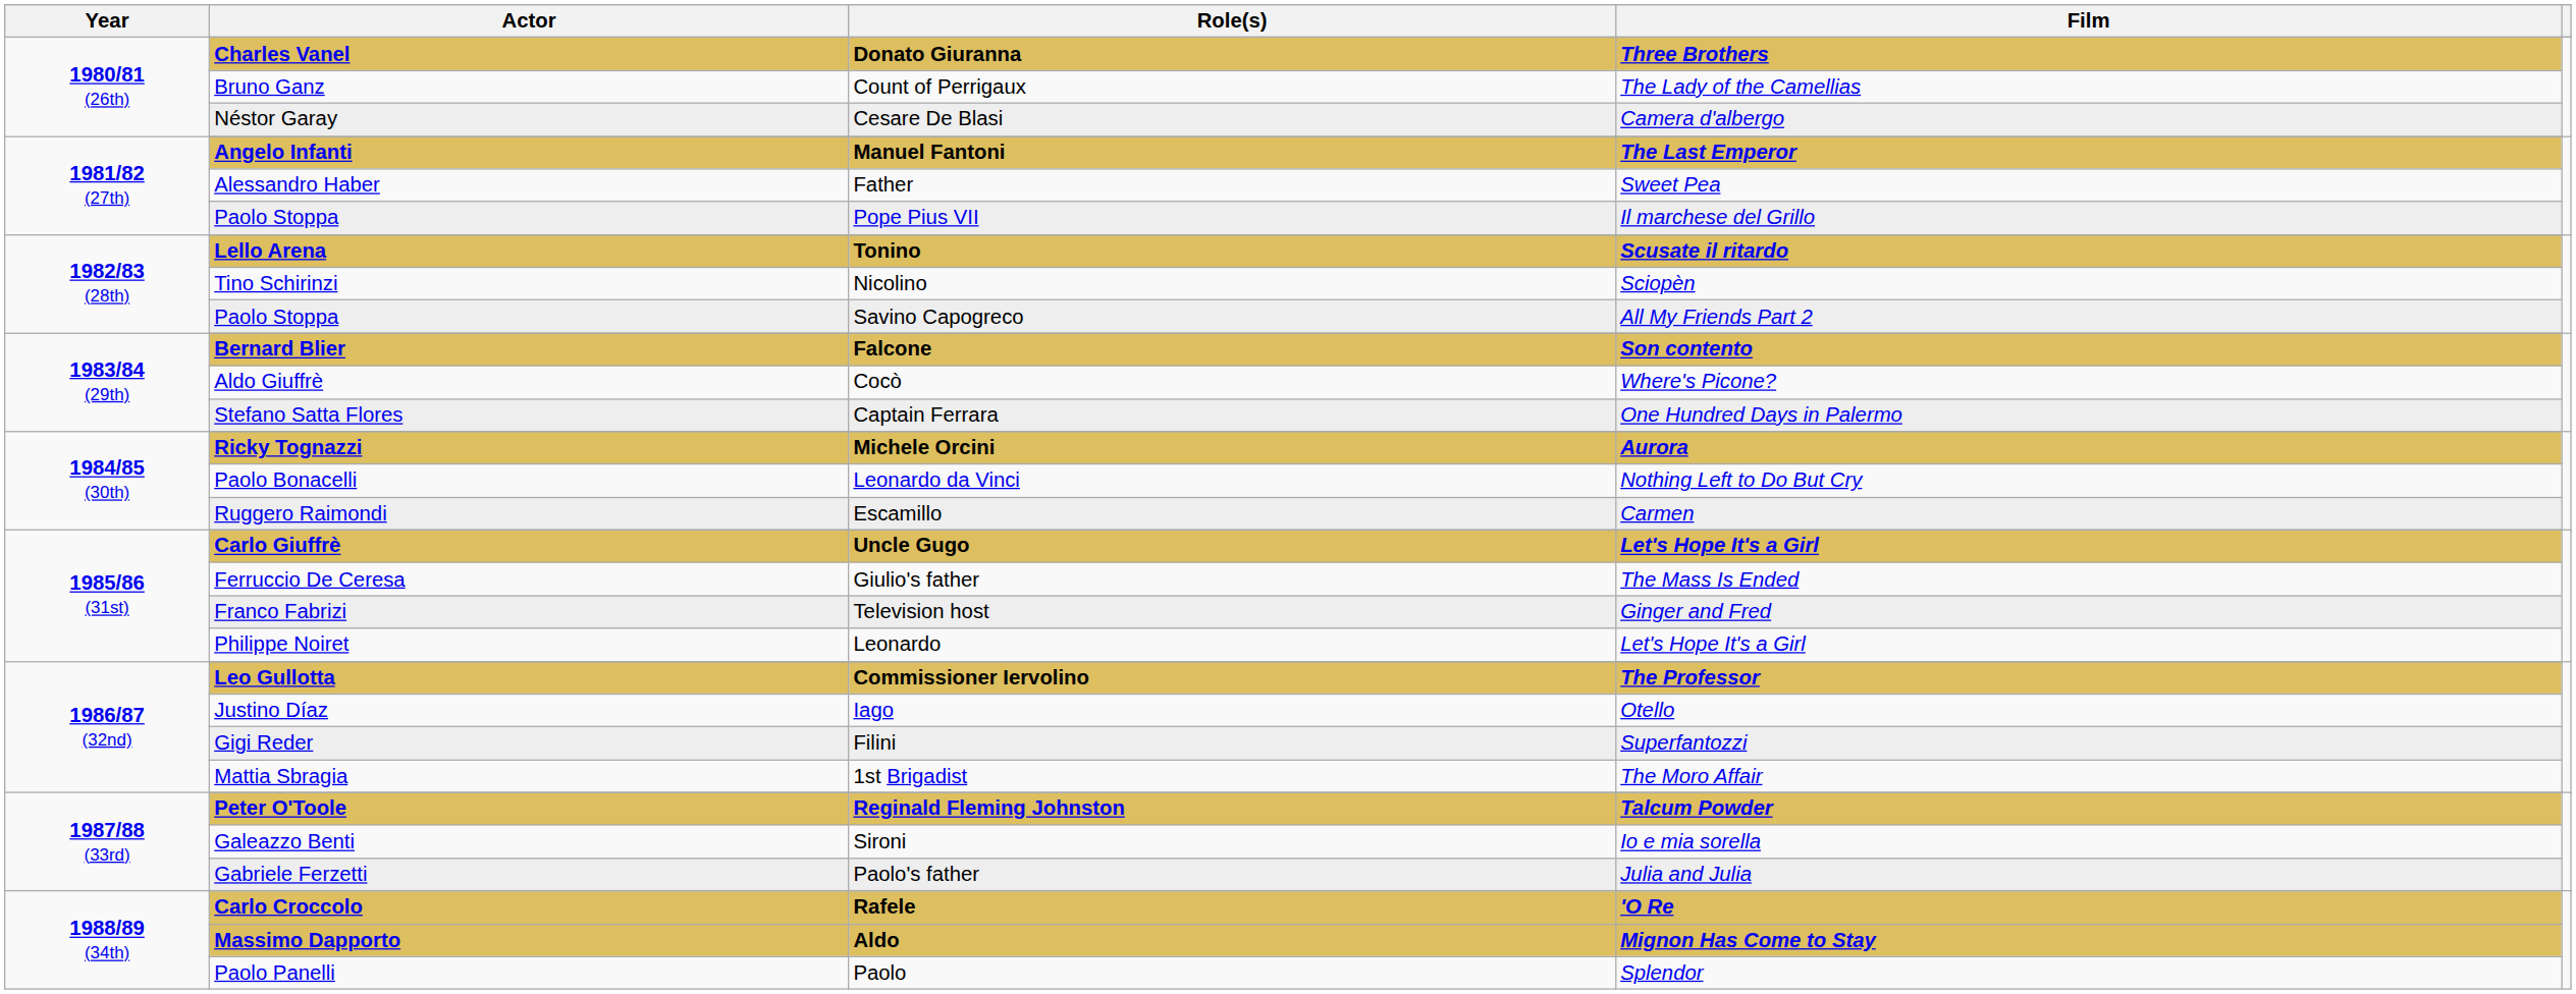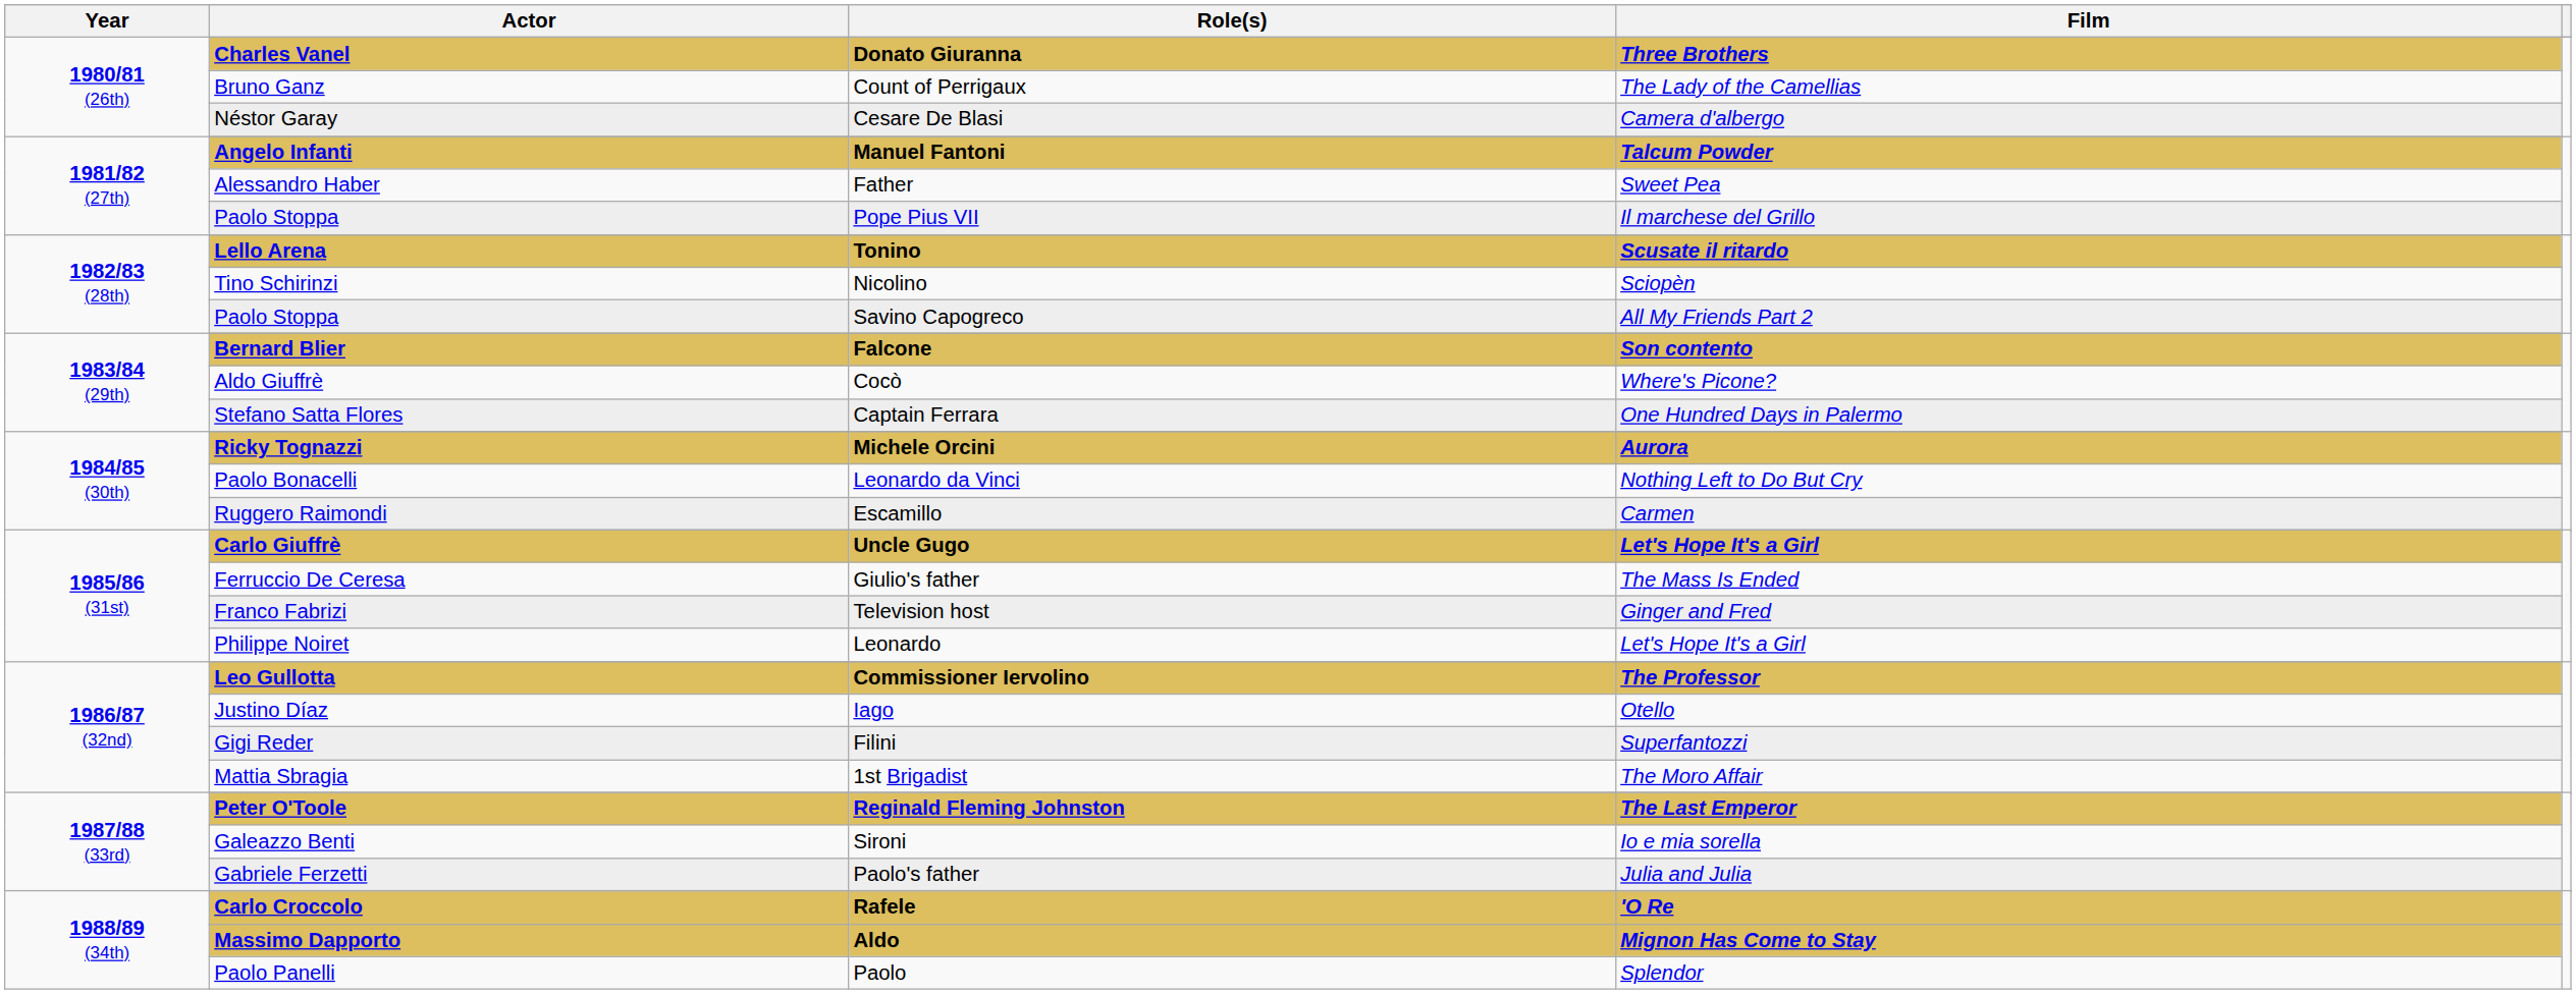 <table class="wikitable" style="width:100%">
 <tr bgcolor="#bebebe">
 <th width="8%">Year</th>
 <th width="25%">Actor</th>
 <th width="30%">Role(s)</th>
 <th width="70%">Film</th>
 <th width="2%" class="unstable"></th>
 </tr>
 <tr>
 <td rowspan=4 style="text-align:center"><strong><a href='#'>1980/81</a></strong><br><small><a href='#'>(26th)</a></small></td>
 </tr>
 <tr>
 <td style="background:#DDBF5F"><strong><a href='#'>Charles Vanel</a></strong></td>
 <td style="background:#DDBF5F"><strong>Donato Giuranna</strong></td>
 <td style="background:#DDBF5F"><strong><em><a href='#'>Three Brothers</a></em></strong></td>
 <td rowspan=4 style="text-align:center"></td>
 </tr>
 <tr>
 <td><a href='#'>Bruno Ganz</a></td>
 <td>Count of Perrigaux</td>
 <td><em><a href='#'>The Lady of the Camellias</a></em></td>
 </tr>
 <tr style="background:#eee;">
 <td>Néstor Garay</td>
 <td>Cesare De Blasi</td>
 <td><em><a href='#'>Camera d'albergo</a></em></td>
 </tr>
 <tr>
 <td rowspan=4 style="text-align:center"><strong><a href='#'>1981/82</a></strong><br><small><a href='#'>(27th)</a></small></td>
 </tr>
 <tr>
 <td style="background:#DDBF5F"><strong><a href='#'>Angelo Infanti</a></strong></td>
 <td style="background:#DDBF5F"><strong>Manuel Fantoni</strong></td>
-<td style="background:#DDBF5F"><strong><em><a href='#'>The Last Emperor</a></em></strong></td>
+<td style="background:#DDBF5F"><strong><em><a href='#'>Talcum Powder</a></em></strong></td>
 <td rowspan=4 style="text-align:center"></td>
 </tr>
 <tr>
 <td><a href='#'>Alessandro Haber</a></td>
 <td>Father</td>
 <td><em><a href='#'>Sweet Pea</a></em></td>
 </tr>
 <tr style="background:#eee;">
 <td><a href='#'>Paolo Stoppa</a></td>
 <td><a href='#'>Pope Pius VII</a></td>
 <td><em><a href='#'>Il marchese del Grillo</a></em></td>
 </tr>
 <tr>
 <td rowspan=4 style="text-align:center"><strong><a href='#'>1982/83</a></strong><br><small><a href='#'>(28th)</a></small></td>
 </tr>
 <tr>
 <td style="background:#DDBF5F"><strong><a href='#'>Lello Arena</a></strong></td>
 <td style="background:#DDBF5F"><strong>Tonino</strong></td>
 <td style="background:#DDBF5F"><strong><em><a href='#'>Scusate il ritardo</a></em></strong></td>
 <td rowspan=4 style="text-align:center"></td>
 </tr>
 <tr>
 <td><a href='#'>Tino Schirinzi</a></td>
 <td>Nicolino</td>
 <td><em><a href='#'>Sciopèn</a></em></td>
 </tr>
 <tr style="background:#eee;">
 <td><a href='#'>Paolo Stoppa</a></td>
 <td>Savino Capogreco</td>
 <td><em><a href='#'>All My Friends Part 2</a></em></td>
 </tr>
 <tr>
 <td rowspan=4 style="text-align:center"><strong><a href='#'>1983/84</a></strong><br><small><a href='#'>(29th)</a></small></td>
 </tr>
 <tr>
 <td style="background:#DDBF5F"><strong><a href='#'>Bernard Blier</a></strong></td>
 <td style="background:#DDBF5F"><strong>Falcone</strong></td>
 <td style="background:#DDBF5F"><strong><em><a href='#'>Son contento</a></em></strong></td>
 <td rowspan=4 style="text-align:center"></td>
 </tr>
 <tr>
 <td><a href='#'>Aldo Giuffrè</a></td>
 <td>Cocò</td>
 <td><em><a href='#'>Where's Picone?</a></em></td>
 </tr>
 <tr style="background:#eee;">
 <td><a href='#'>Stefano Satta Flores</a></td>
 <td>Captain Ferrara</td>
 <td><em><a href='#'>One Hundred Days in Palermo</a></em></td>
 </tr>
 <tr>
 <td rowspan=4 style="text-align:center"><strong><a href='#'>1984/85</a></strong><br><small><a href='#'>(30th)</a></small></td>
 </tr>
 <tr>
 <td style="background:#DDBF5F"><strong><a href='#'>Ricky Tognazzi</a></strong></td>
 <td style="background:#DDBF5F"><strong>Michele Orcini</strong></td>
 <td style="background:#DDBF5F"><strong><em><a href='#'>Aurora</a></em></strong></td>
 <td rowspan=4 style="text-align:center"></td>
 </tr>
 <tr>
 <td><a href='#'>Paolo Bonacelli</a></td>
 <td><a href='#'>Leonardo da Vinci</a></td>
 <td><em><a href='#'>Nothing Left to Do But Cry</a></em></td>
 </tr>
 <tr style="background:#eee;">
 <td><a href='#'>Ruggero Raimondi</a></td>
 <td>Escamillo</td>
 <td><em><a href='#'>Carmen</a></em></td>
 </tr>
 <tr>
 <td rowspan=5 style="text-align:center"><strong><a href='#'>1985/86</a></strong><br><small><a href='#'>(31st)</a></small></td>
 </tr>
 <tr>
 <td style="background:#DDBF5F"><strong><a href='#'>Carlo Giuffrè</a></strong></td>
 <td style="background:#DDBF5F"><strong>Uncle Gugo</strong></td>
 <td style="background:#DDBF5F"><strong><em><a href='#'>Let's Hope It's a Girl</a></em></strong></td>
 <td rowspan=5 style="text-align:center"></td>
 </tr>
 <tr>
 <td><a href='#'>Ferruccio De Ceresa</a></td>
 <td>Giulio's father</td>
 <td><em><a href='#'>The Mass Is Ended</a></em></td>
 </tr>
 <tr style="background:#eee;">
 <td><a href='#'>Franco Fabrizi</a></td>
 <td>Television host</td>
 <td><em><a href='#'>Ginger and Fred</a></em></td>
 </tr>
 <tr>
 <td><a href='#'>Philippe Noiret</a></td>
 <td>Leonardo</td>
 <td><em><a href='#'>Let's Hope It's a Girl</a></em></td>
 </tr>
 <tr>
 <td rowspan=5 style="text-align:center"><strong><a href='#'>1986/87</a></strong><br><small><a href='#'>(32nd)</a></small></td>
 </tr>
 <tr>
 <td style="background:#DDBF5F"><strong><a href='#'>Leo Gullotta</a></strong></td>
 <td style="background:#DDBF5F"><strong>Commissioner Iervolino</strong></td>
 <td style="background:#DDBF5F"><strong><em><a href='#'>The Professor</a></em></strong></td>
 <td rowspan=5 style="text-align:center"></td>
 </tr>
 <tr>
 <td><a href='#'>Justino Díaz</a></td>
 <td><a href='#'>Iago</a></td>
 <td><em><a href='#'>Otello</a></em></td>
 </tr>
 <tr style="background:#eee;">
 <td><a href='#'>Gigi Reder</a></td>
 <td>Filini</td>
 <td><em><a href='#'>Superfantozzi</a></em></td>
 </tr>
 <tr>
 <td><a href='#'>Mattia Sbragia</a></td>
 <td>1st <a href='#'>Brigadist</a></td>
 <td><em><a href='#'>The Moro Affair</a></em></td>
 </tr>
 <tr>
 <td rowspan=4 style="text-align:center"><strong><a href='#'>1987/88</a></strong><br><small><a href='#'>(33rd)</a></small></td>
 </tr>
 <tr>
 <td style="background:#DDBF5F"><strong><a href='#'>Peter O'Toole</a></strong></td>
 <td style="background:#DDBF5F"><strong><a href='#'>Reginald Fleming Johnston</a></strong></td>
-<td style="background:#DDBF5F"><strong><em><a href='#'>Talcum Powder</a></em></strong></td>
+<td style="background:#DDBF5F"><strong><em><a href='#'>The Last Emperor</a></em></strong></td>
 <td rowspan=4 style="text-align:center"></td>
 </tr>
 <tr>
 <td><a href='#'>Galeazzo Benti</a></td>
 <td>Sironi</td>
 <td><em><a href='#'>Io e mia sorella</a></em></td>
 </tr>
 <tr style="background:#eee;">
 <td><a href='#'>Gabriele Ferzetti</a></td>
 <td>Paolo's father</td>
 <td><em><a href='#'>Julia and Julia</a></em></td>
 </tr>
 <tr>
 <td rowspan=4 style="text-align:center"><strong><a href='#'>1988/89</a></strong><br><small><a href='#'>(34th)</a></small></td>
 </tr>
 <tr>
 <td style="background:#DDBF5F"><strong><a href='#'>Carlo Croccolo</a></strong></td>
 <td style="background:#DDBF5F"><strong>Rafele</strong></td>
 <td style="background:#DDBF5F"><strong><em><a href='#'>'O Re</a></em></strong></td>
 <td rowspan=4 style="text-align:center"></td>
 </tr>
 <tr>
 <td style="background:#DDBF5F"><strong><a href='#'>Massimo Dapporto</a></strong></td>
 <td style="background:#DDBF5F"><strong>Aldo</strong></td>
 <td style="background:#DDBF5F"><strong><em><a href='#'>Mignon Has Come to Stay</a></em></strong></td>
 </tr>
 <tr>
 <td><a href='#'>Paolo Panelli</a></td>
 <td>Paolo</td>
 <td><em><a href='#'>Splendor</a></em></td>
 </tr>
 </table>
